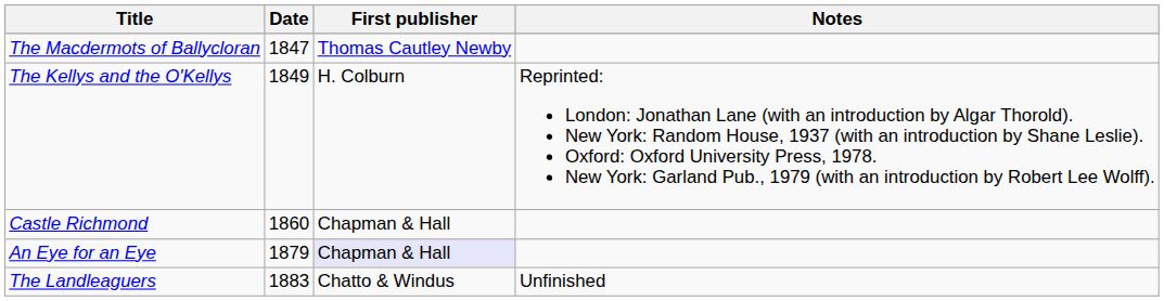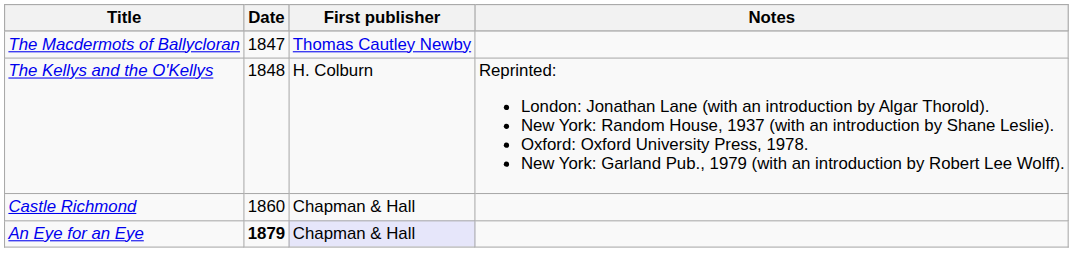 <table class="sortable wikitable" align="center" cellpadding="7" style="clear:both;">
 <tr align="center" bgcolor="#696969">
 <th><div>Title</div></th>
 <th><div>Date</div></th>
 <th><div>First publisher</div></th>
 <th><div>Notes</div></th>
 </tr>
 <tr valign="top">
 <td><em><a href='#'>The Macdermots of Ballycloran</a></em></td>
 <td>1847</td>
 <td><a href='#'>Thomas Cautley Newby</a></td>
 </tr>
 <tr valign="top">
 <td><em><a href='#'>The Kellys and the O'Kellys</a></em></td>
-<td>1849</td>
+<td>1848</td>
 <td>H. Colburn</td>
 <td>Reprinted:<br><ul><li>London: Jonathan Lane (with an introduction by Algar Thorold).</li><li>New York: Random House, 1937 (with an introduction by Shane Leslie).</li><li>Oxford: Oxford University Press, 1978.</li><li>New York: Garland Pub., 1979 (with an introduction by Robert Lee Wolff).</li></ul></td>
 </tr>
 <tr valign="top">
 <td><em><a href='#'>Castle Richmond</a></em></td>
 <td>1860</td>
 <td>Chapman & Hall</td>
 <td></td>
 </tr>
 <tr valign="top">
 <td><em><a href='#'>An Eye for an Eye</a></em></td>
-<td>1879</td>
+<td><strong>1879</strong></td>
 <td style="background: lavender;">Chapman & Hall</td>
 <td></td>
 </tr>
-<tr valign="top">
-<td><em><a href='#'>The Landleaguers</a></em></td>
-<td>1883</td>
-<td>Chatto & Windus</td>
-<td>Unfinished</td>
-</tr>
 </table>
